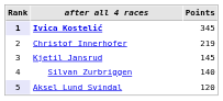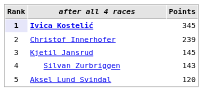 <table cellspacing="1" cellpadding="3" style="border:1px solid #AAAAAA;font-size:86%">
 <tr bgcolor="#E4E4E4">
 <th style="border-bottom:1px solid #AAAAAA" width=10>Rank</th>
 <th style="border-bottom:1px solid #AAAAAA" width=200><strong><em>after all 4 races</em></strong></th>
 <th style="border-bottom:1px solid #AAAAAA" width=20>Points</th>
 </tr>
 <tr>
 <td align="center" style="background: lavender;"><strong>1</strong></td>
 <td><strong> <a href='#'>Ivica Kostelić</a> </strong></td>
 <td align="right">345</td>
 </tr>
 <tr>
 <td align="center">2</td>
 <td> <a href='#'>Christof Innerhofer</a></td>
-<td align="right">219</td>
+<td align="right">239</td>
 </tr>
 <tr>
 <td align="center">3</td>
 <td> <a href='#'>Kjetil Jansrud</a></td>
 <td align="right">145</td>
 </tr>
 <tr>
 <td align="center">4</td>
 <td>   <a href='#'>Silvan Zurbriggen</a></td>
-<td align="right">140</td>
+<td align="right">143</td>
 </tr>
 <tr>
-<td align="center" style="background: lavender;">5</td>
+<td align="center">5</td>
 <td> <a href='#'>Aksel Lund Svindal</a></td>
 <td align="right">120</td>
 </tr>
 </table>
